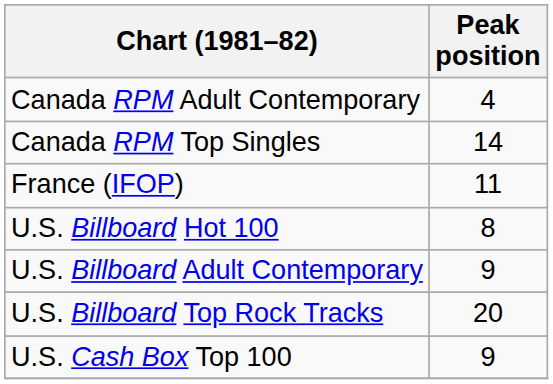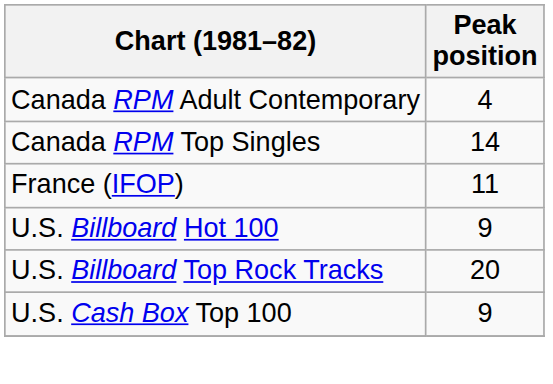 <table class="wikitable sortable">
 <tr>
 <th>Chart (1981–82)</th>
 <th>Peak<br>position</th>
 </tr>
 <tr>
 <td>Canada <em><a href='#'>RPM</a></em> Adult Contemporary</td>
 <td style="text-align:center;">4</td>
 </tr>
 <tr>
 <td>Canada <em><a href='#'>RPM</a></em> Top Singles</td>
 <td style="text-align:center;">14</td>
 </tr>
 <tr>
 <td>France (<a href='#'>IFOP</a>)</td>
 <td align="center">11</td>
 </tr>
 <tr>
 <td>U.S. <em><a href='#'>Billboard</a></em> <a href='#'>Hot 100</a></td>
-<td style="text-align:center;">8</td>
-</tr>
-<tr>
-<td>U.S. <em><a href='#'>Billboard</a></em> <a href='#'>Adult Contemporary</a></td>
 <td style="text-align:center;">9</td>
 </tr>
 <tr>
 <td>U.S. <em><a href='#'>Billboard</a></em> <a href='#'>Top Rock Tracks</a></td>
 <td style="text-align:center;">20</td>
 </tr>
 <tr>
 <td>U.S. <a href='#'><em>Cash Box</em></a> Top 100</td>
 <td align="center">9</td>
 </tr>
 <tr>
 </tr>
 </table>
